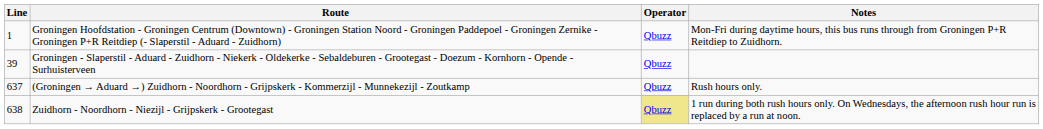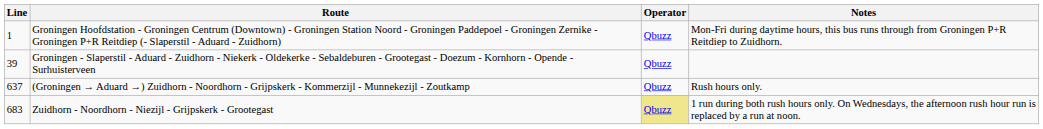 <table class="wikitable">
 <tr>
 <th>Line</th>
 <th>Route</th>
 <th>Operator</th>
 <th>Notes</th>
 </tr>
 <tr>
 <td>1</td>
 <td>Groningen Hoofdstation - Groningen Centrum (Downtown) - Groningen Station Noord - Groningen Paddepoel - Groningen Zernike - Groningen P+R Reitdiep (- Slaperstil - Aduard - Zuidhorn)</td>
 <td><a href='#'>Qbuzz</a></td>
 <td>Mon-Fri during daytime hours, this bus runs through from Groningen P+R Reitdiep to Zuidhorn.</td>
 </tr>
 <tr>
 <td>39</td>
 <td>Groningen - Slaperstil - Aduard - Zuidhorn - Niekerk - Oldekerke - Sebaldeburen - Grootegast - Doezum - Kornhorn - Opende - Surhuisterveen</td>
 <td><a href='#'>Qbuzz</a></td>
 <td></td>
 </tr>
 <tr>
 <td>637</td>
 <td>(Groningen → Aduard →) Zuidhorn - Noordhorn - Grijpskerk - Kommerzijl - Munnekezijl - Zoutkamp</td>
 <td><a href='#'>Qbuzz</a></td>
 <td>Rush hours only.</td>
 </tr>
 <tr>
-<td>638</td>
+<td>683</td>
 <td>Zuidhorn - Noordhorn - Niezijl - Grijpskerk - Grootegast</td>
 <td style="background: khaki;"><a href='#'>Qbuzz</a></td>
 <td>1 run during both rush hours only. On Wednesdays, the afternoon rush hour run is replaced by a run at noon.</td>
 </tr>
 </table>
